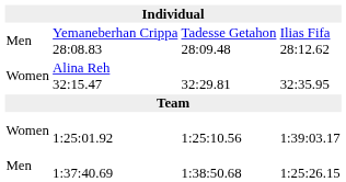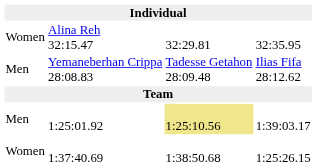 <table>
 <tr>
 <td colspan=4 bgcolor=#eeeeee style=text-align:center;><strong>Individual</strong></td>
+</tr>
+<tr>
+<td>Women</td>
+<td> <a href='#'>Alina Reh</a><br>32:15.47 </td>
+<td> <br>32:29.81</td>
+<td> <br>32:35.95</td>
 </tr>
 <tr>
 <td>Men</td>
 <td> <a href='#'>Yemaneberhan Crippa</a><br>28:08.83 </td>
 <td> <a href='#'>Tadesse Getahon</a><br>28:09.48</td>
 <td> <a href='#'>Ilias Fifa</a><br>28:12.62</td>
 </tr>
 <tr>
-<td>Women</td>
-<td> <a href='#'>Alina Reh</a><br>32:15.47 </td>
-<td> <br>32:29.81</td>
-<td> <br>32:35.95</td>
-</tr>
-<tr>
 <td colspan=4 bgcolor=#eeeeee style=text-align:center;><strong>Team</strong></td>
 </tr>
 <tr>
-<td>Women</td>
+<td>Men</td>
 <td> <br> 1:25:01.92</td>
-<td> <br> 1:25:10.56</td>
+<td style="background: khaki;"> <br> 1:25:10.56</td>
 <td> <br> 1:39:03.17</td>
 </tr>
 <tr>
-<td>Men</td>
+<td>Women</td>
 <td> <br> 1:37:40.69</td>
 <td> <br> 1:38:50.68</td>
 <td> <br> 1:25:26.15</td>
 </tr>
 </table>
